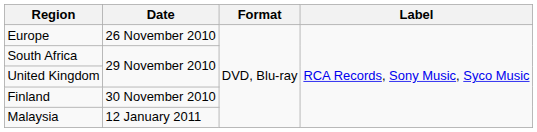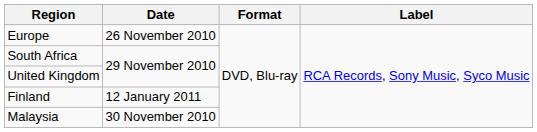 <table class="wikitable">
 <tr>
 <th>Region</th>
 <th>Date</th>
 <th>Format</th>
 <th>Label</th>
 </tr>
 <tr>
 <td>Europe</td>
 <td>26 November 2010</td>
 <td rowspan="5">DVD, Blu-ray</td>
 <td rowspan="5"><a href='#'>RCA Records</a>, <a href='#'>Sony Music</a>, <a href='#'>Syco Music</a></td>
 </tr>
 <tr>
 <td>South Africa</td>
 <td rowspan="2">29 November 2010</td>
 </tr>
 <tr>
 <td>United Kingdom</td>
 </tr>
 <tr>
 <td>Finland</td>
-<td>30 November 2010</td>
+<td>12 January 2011</td>
 </tr>
 <tr>
 <td>Malaysia</td>
-<td>12 January 2011</td>
+<td>30 November 2010</td>
 </tr>
 </table>
